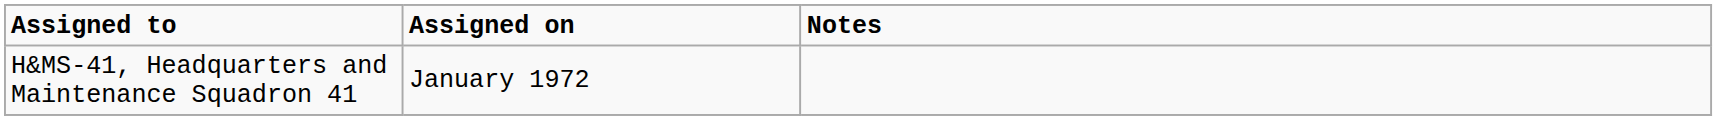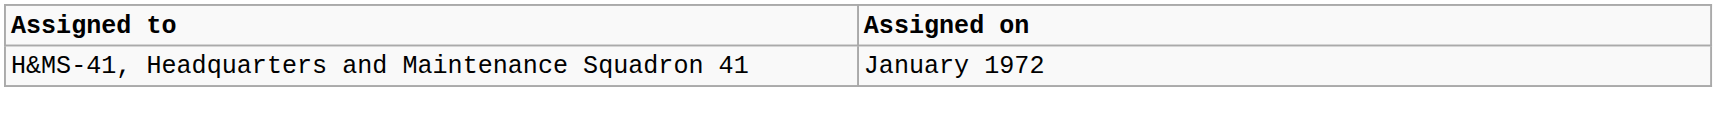 <table class="wikitable" style="width: 70%;">
 <tr>
 <td style="width: 200px;"><strong>Assigned to</strong></td>
 <td style="width: 200px;"><strong>Assigned on</strong></td>
-<td><strong>Notes</strong></td>
 </tr>
 <tr>
 <td>H&MS-41, Headquarters and Maintenance Squadron 41</td>
 <td>January 1972</td>
-<td></td>
 </tr>
 </table>
